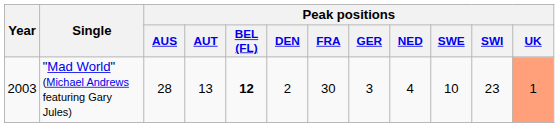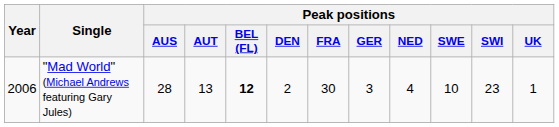 <table class="wikitable">
 <tr>
 <th rowspan="2" style="text-align:center; width:10px;">Year</th>
 <th rowspan="2" style="text-align:center; width:120px;">Single</th>
 <th colspan="10" style="text-align:center; width:30px;">Peak positions</th>
 </tr>
 <tr>
 <th scope="col" style="width:3em;font-size:90%;"><a href='#'>AUS</a><br></th>
 <th scope="col" style="width:3em;font-size:90%;"><a href='#'>AUT</a><br></th>
 <th scope="col" style="width:3em;font-size:90%;"><a href='#'>BEL <br>(FL)</a><br></th>
 <th scope="col" style="width:3em;font-size:90%;"><a href='#'>DEN</a><br></th>
 <th scope="col" style="width:3em;font-size:90%;"><a href='#'>FRA</a><br></th>
 <th scope="col" style="width:3em;font-size:90%;"><a href='#'>GER</a><br></th>
 <th scope="col" style="width:3em;font-size:90%;"><a href='#'>NED</a><br></th>
 <th scope="col" style="width:3em;font-size:90%;"><a href='#'>SWE</a><br></th>
 <th scope="col" style="width:3em;font-size:90%;"><a href='#'>SWI</a><br></th>
 <th scope="col" style="width:3em;font-size:90%;"><a href='#'>UK</a></th>
 </tr>
 <tr>
-<td style="text-align:center;">2003</td>
+<td style="text-align:center;">2006</td>
 <td>"<a href='#'>Mad World</a>" <br><small>(<a href='#'>Michael Andrews</a> featuring Gary Jules)</small></td>
 <td style="text-align:center;">28</td>
 <td style="text-align:center;">13</td>
 <td style="text-align:center;"><strong>12</strong></td>
 <td style="text-align:center;">2</td>
 <td style="text-align:center;">30</td>
 <td style="text-align:center;">3</td>
 <td style="text-align:center;">4</td>
 <td style="text-align:center;">10</td>
 <td style="text-align:center;">23</td>
-<td style="background: lightsalmon; text-align:center;">1</td>
+<td style="text-align:center;">1</td>
 </tr>
 </table>
